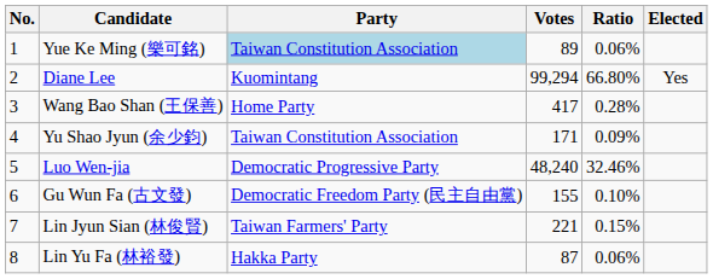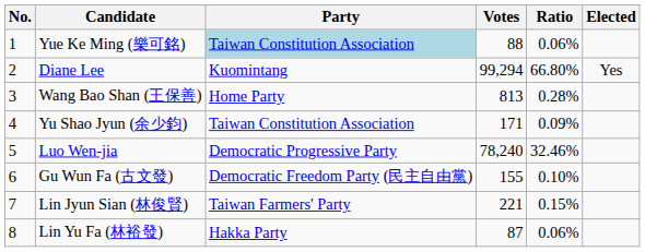 <table class=wikitable>
 <tr>
 <th>No.</th>
 <th>Candidate</th>
 <th>Party</th>
 <th>Votes</th>
 <th>Ratio</th>
 <th>Elected</th>
 </tr>
 <tr>
 <td>1</td>
 <td>Yue Ke Ming (<a href='#'>樂可銘</a>)</td>
 <td style="background: lightblue;"><a href='#'>Taiwan Constitution Association</a></td>
-<td align="right">89</td>
+<td align="right">88</td>
 <td align="right">0.06%</td>
 <td></td>
 </tr>
 <tr>
 <td>2</td>
 <td><a href='#'>Diane Lee</a></td>
 <td><a href='#'>Kuomintang</a></td>
 <td align="right">99,294</td>
 <td align="right">66.80%</td>
 <td align="center">Yes</td>
 </tr>
 <tr>
 <td>3</td>
 <td>Wang Bao Shan (<a href='#'>王保善</a>)</td>
 <td> <a href='#'>Home Party</a></td>
-<td align="right">417</td>
+<td align="right">813</td>
 <td align="right">0.28%</td>
 <td></td>
 </tr>
 <tr>
 <td>4</td>
 <td>Yu Shao Jyun (<a href='#'>余少鈞</a>)</td>
 <td><a href='#'>Taiwan Constitution Association</a></td>
 <td align="right">171</td>
 <td align="right">0.09%</td>
 <td></td>
 </tr>
 <tr>
 <td>5</td>
 <td><a href='#'>Luo Wen-jia</a></td>
 <td><a href='#'>Democratic Progressive Party</a></td>
-<td align="right">48,240</td>
+<td align="right">78,240</td>
 <td align="right">32.46%</td>
 <td></td>
 </tr>
 <tr>
 <td>6</td>
 <td>Gu Wun Fa (<a href='#'>古文發</a>)</td>
 <td><a href='#'>Democratic Freedom Party</a>  (<a href='#'>民主自由黨</a>)</td>
 <td align="right">155</td>
 <td align="right">0.10%</td>
 <td></td>
 </tr>
 <tr>
 <td>7</td>
 <td>Lin Jyun Sian (<a href='#'>林俊賢</a>)</td>
 <td><a href='#'>Taiwan Farmers' Party</a></td>
 <td align="right">221</td>
 <td align="right">0.15%</td>
 <td></td>
 </tr>
 <tr>
 <td>8</td>
 <td>Lin Yu Fa (<a href='#'>林裕發</a>)</td>
 <td><a href='#'>Hakka Party</a></td>
 <td align="right">87</td>
 <td align="right">0.06%</td>
 <td></td>
 </tr>
 </table>
